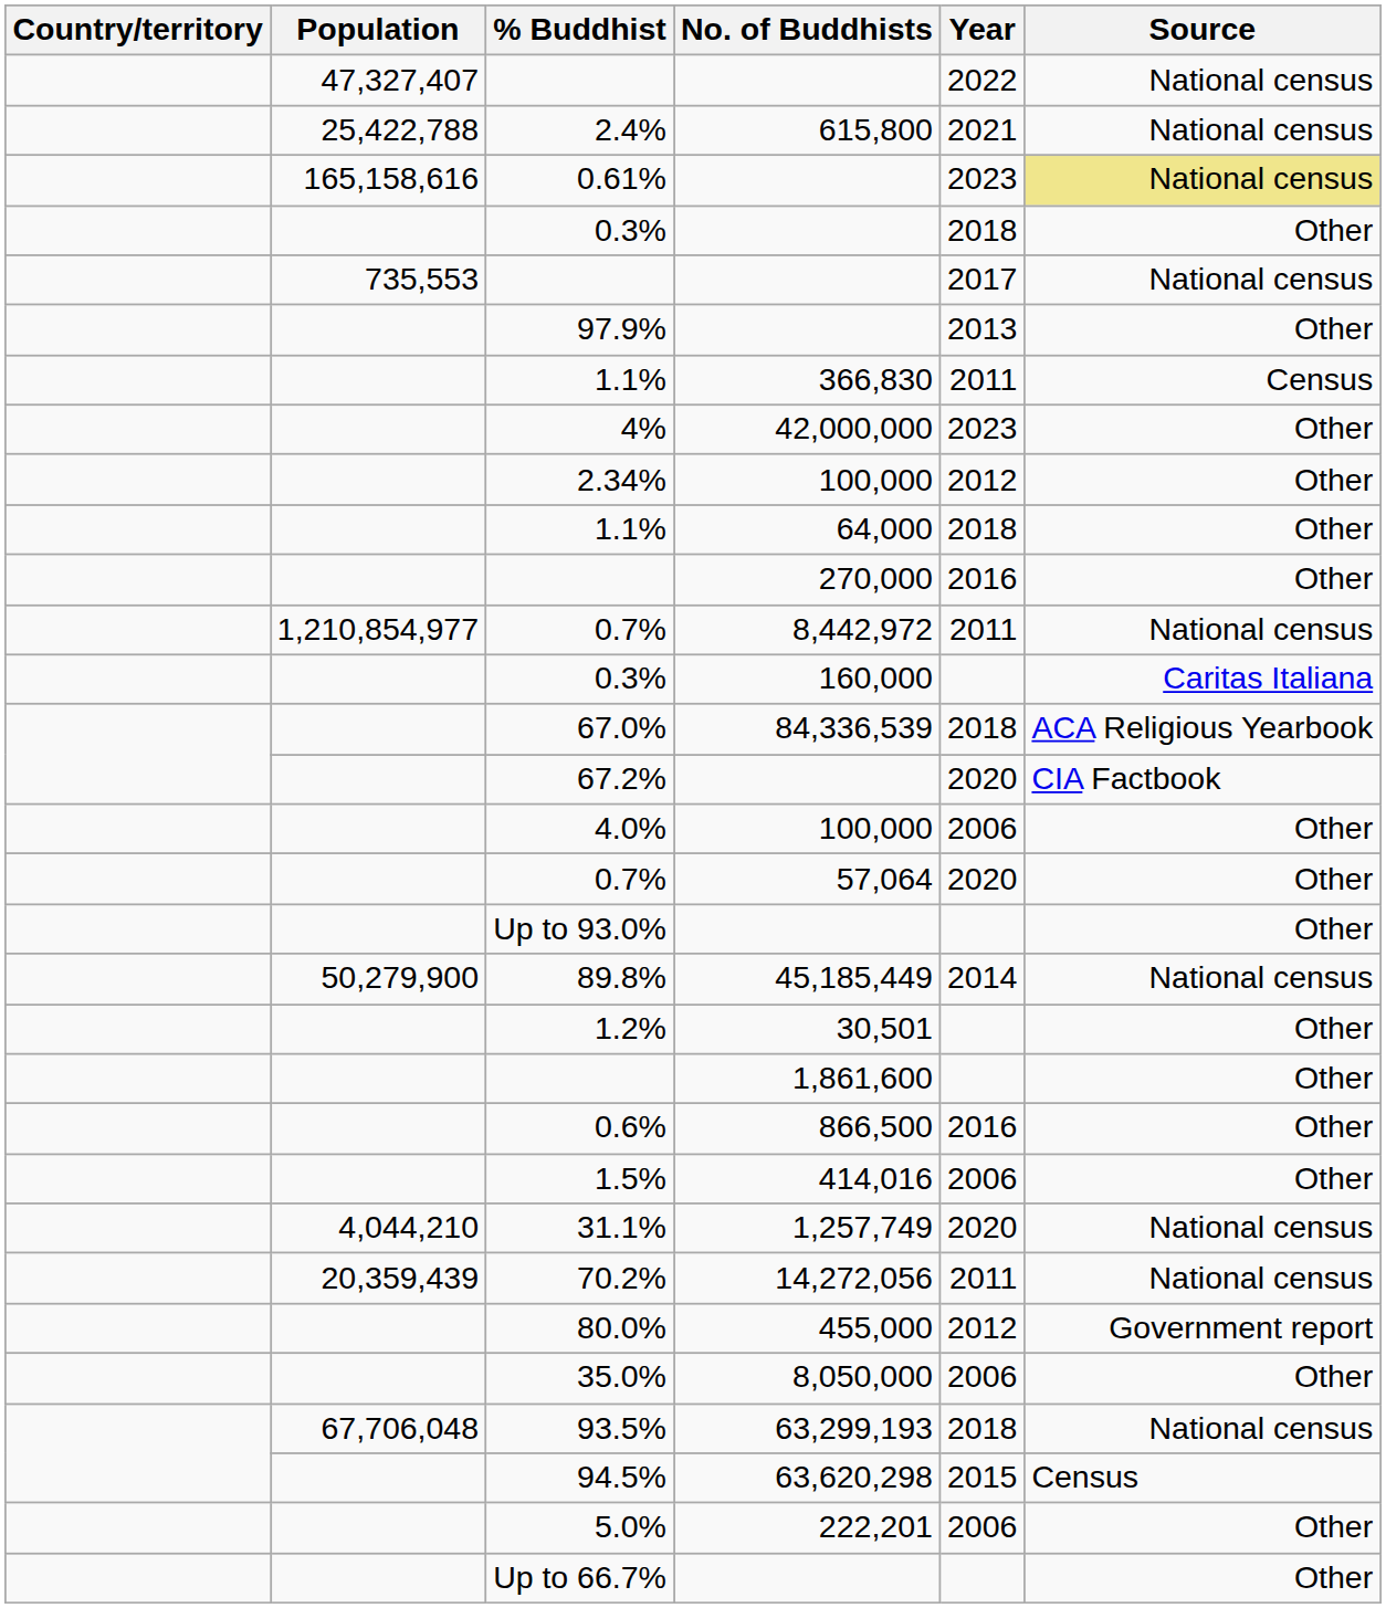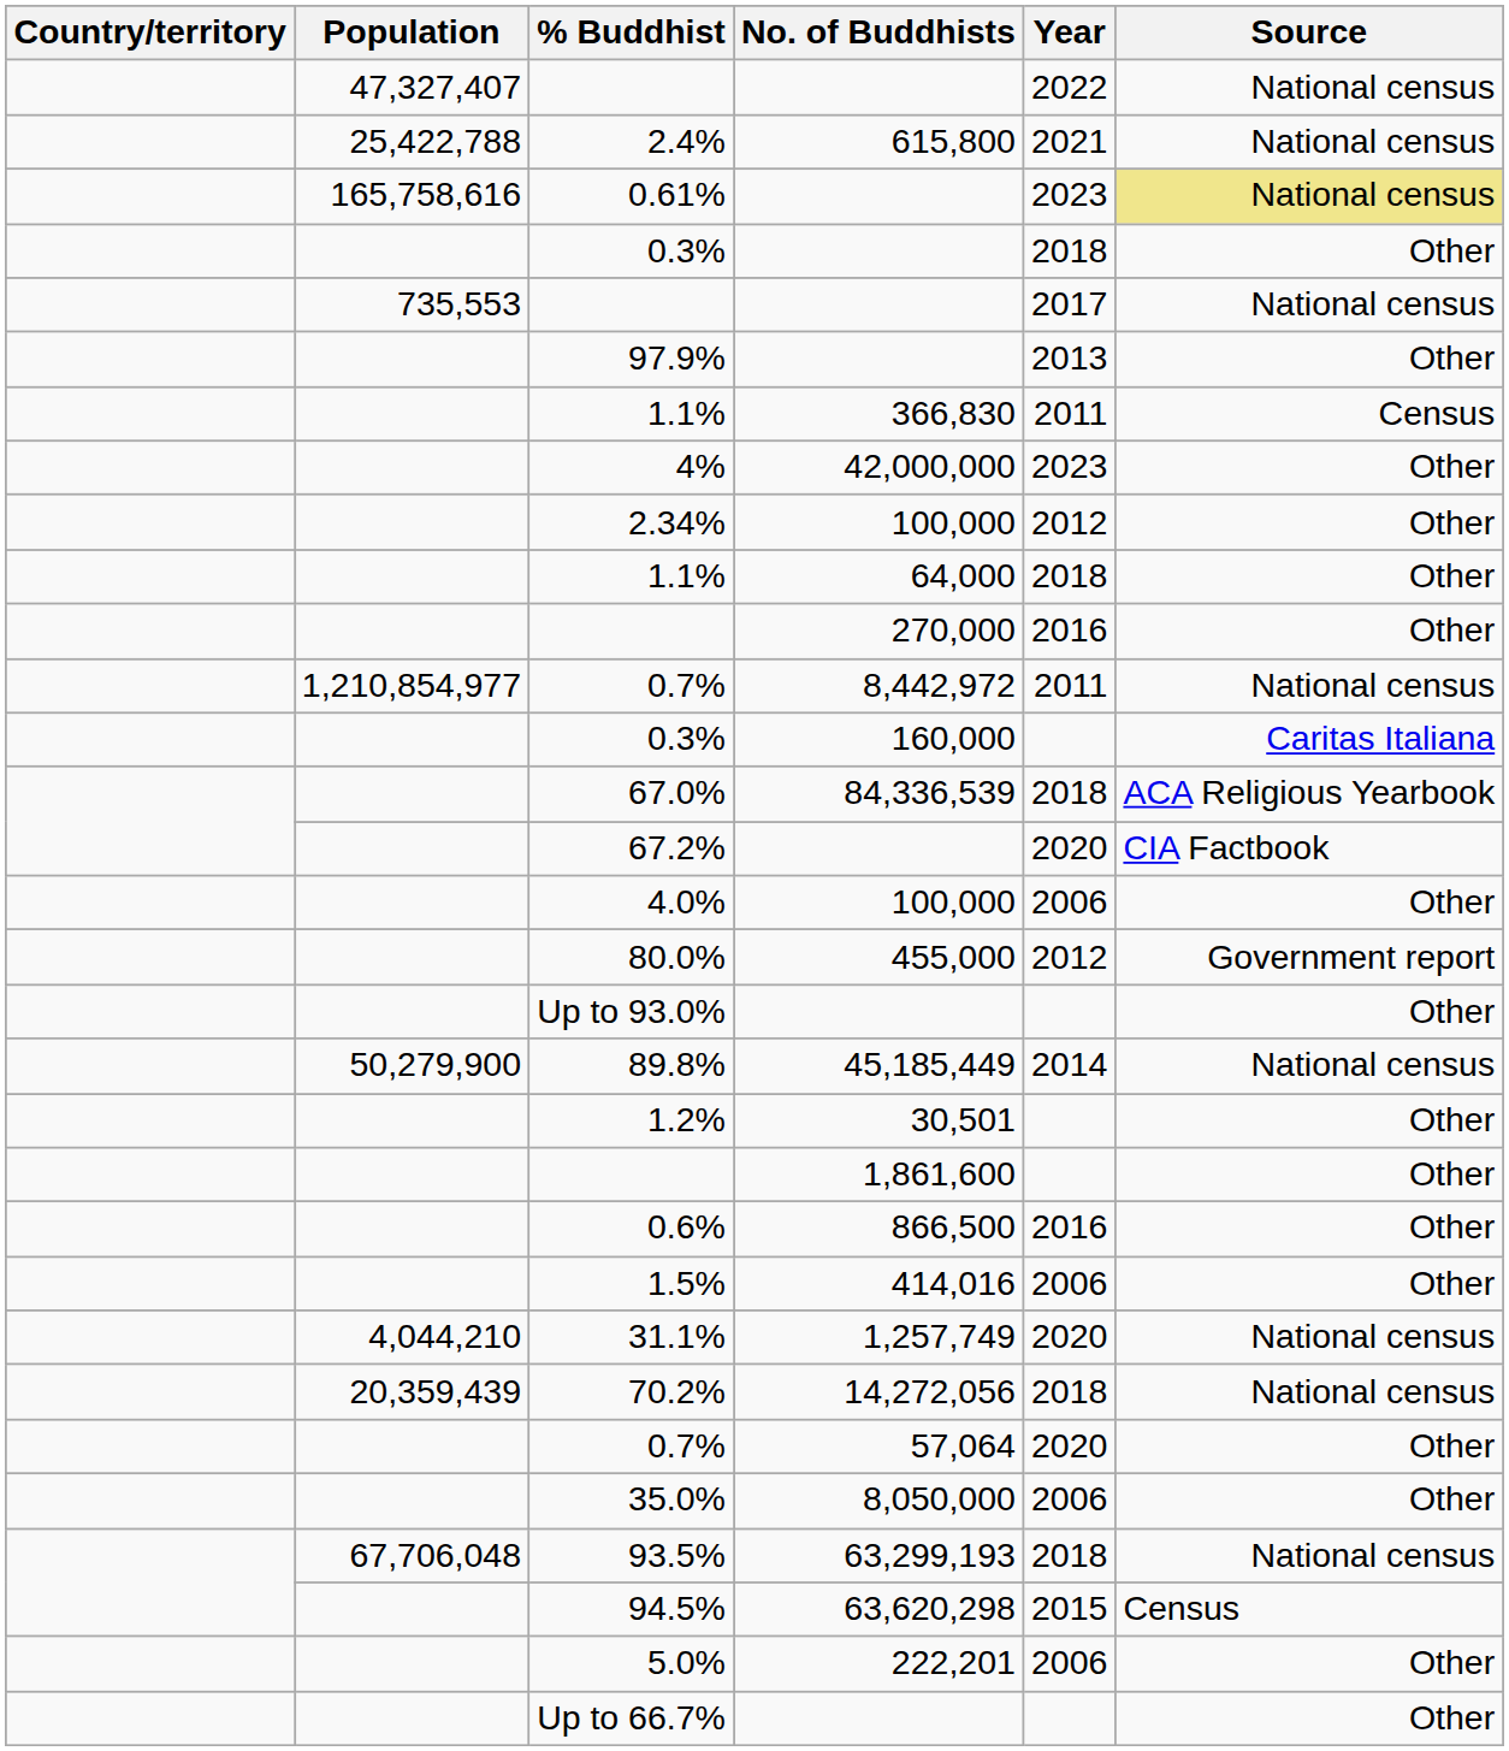 <table class="wikitable sortable col1left col6left" style="text-align:right">
 <tr>
 <th>Country/territory</th>
 <th>Population</th>
 <th>% Buddhist</th>
 <th>No. of Buddhists</th>
 <th>Year</th>
 <th>Source</th>
 </tr>
 <tr>
 <td></td>
 <td>47,327,407</td>
 <td></td>
 <td></td>
 <td>2022</td>
 <td>National census</td>
 </tr>
 <tr>
 <td></td>
 <td>25,422,788</td>
 <td>2.4%</td>
 <td>615,800</td>
 <td>2021</td>
 <td>National census</td>
 </tr>
 <tr>
 <td></td>
-<td>165,158,616</td>
+<td>165,758,616</td>
 <td>0.61%</td>
 <td></td>
 <td>2023</td>
 <td style="background: khaki;">National census</td>
 </tr>
 <tr>
 <td></td>
 <td></td>
 <td>0.3%</td>
 <td></td>
 <td>2018</td>
 <td>Other</td>
 </tr>
 <tr>
 <td></td>
 <td>735,553</td>
 <td></td>
 <td></td>
 <td>2017</td>
 <td>National census</td>
 </tr>
 <tr>
 <td></td>
 <td></td>
 <td>97.9%</td>
 <td></td>
 <td>2013</td>
 <td>Other</td>
 </tr>
 <tr>
 <td></td>
 <td></td>
 <td>1.1%</td>
 <td>366,830</td>
 <td>2011</td>
 <td>Census</td>
 </tr>
 <tr>
 <td></td>
 <td></td>
 <td>4%</td>
 <td>42,000,000</td>
 <td>2023</td>
 <td>Other</td>
 </tr>
 <tr>
 <td></td>
 <td></td>
 <td>2.34%</td>
 <td>100,000</td>
 <td>2012</td>
 <td>Other</td>
 </tr>
 <tr>
 <td></td>
 <td></td>
 <td>1.1%</td>
 <td>64,000</td>
 <td>2018</td>
 <td>Other</td>
 </tr>
 <tr>
 <td></td>
 <td></td>
 <td></td>
 <td>270,000</td>
 <td>2016</td>
 <td>Other</td>
 </tr>
 <tr>
 <td></td>
 <td>1,210,854,977</td>
 <td>0.7%</td>
 <td>8,442,972</td>
 <td>2011</td>
 <td>National census</td>
 </tr>
 <tr>
 <td></td>
 <td></td>
 <td>0.3%</td>
 <td>160,000</td>
 <td></td>
 <td><a href='#'>Caritas Italiana</a></td>
 </tr>
 <tr>
 <td rowspan="2"></td>
 <td></td>
 <td>67.0%</td>
 <td>84,336,539</td>
 <td>2018</td>
 <td><a href='#'>ACA</a> Religious Yearbook</td>
 </tr>
 <tr>
 <td></td>
 <td>67.2%</td>
 <td></td>
 <td>2020</td>
 <td style="text-align:left"><a href='#'>CIA</a> Factbook</td>
 </tr>
 <tr>
 <td></td>
 <td></td>
 <td>4.0%</td>
 <td>100,000</td>
 <td>2006</td>
 <td>Other</td>
 </tr>
 <tr>
 <td></td>
 <td></td>
-<td>0.7%</td>
-<td>57,064</td>
-<td>2020</td>
-<td>Other</td>
+<td>80.0%</td>
+<td>455,000</td>
+<td>2012</td>
+<td>Government report</td>
 </tr>
 <tr>
 <td></td>
 <td></td>
 <td>Up to 93.0%</td>
 <td></td>
 <td></td>
 <td>Other</td>
 </tr>
 <tr>
 <td></td>
 <td>50,279,900</td>
 <td>89.8%</td>
 <td>45,185,449</td>
 <td>2014</td>
 <td>National census</td>
 </tr>
 <tr>
 <td></td>
 <td></td>
 <td>1.2%</td>
 <td>30,501</td>
 <td></td>
 <td>Other</td>
 </tr>
 <tr>
 <td></td>
 <td></td>
 <td></td>
 <td>1,861,600</td>
 <td></td>
 <td>Other</td>
 </tr>
 <tr>
 <td></td>
 <td></td>
 <td>0.6%</td>
 <td>866,500</td>
 <td>2016</td>
 <td>Other</td>
 </tr>
 <tr>
 <td></td>
 <td></td>
 <td>1.5%</td>
 <td>414,016</td>
 <td>2006</td>
 <td>Other</td>
 </tr>
 <tr>
 <td></td>
 <td>4,044,210</td>
 <td>31.1%</td>
 <td>1,257,749</td>
 <td>2020</td>
 <td>National census</td>
 </tr>
 <tr>
 <td></td>
 <td>20,359,439</td>
 <td>70.2%</td>
 <td>14,272,056</td>
-<td>2011</td>
+<td>2018</td>
 <td>National census</td>
 </tr>
 <tr>
 <td></td>
 <td></td>
-<td>80.0%</td>
-<td>455,000</td>
-<td>2012</td>
-<td>Government report</td>
+<td>0.7%</td>
+<td>57,064</td>
+<td>2020</td>
+<td>Other</td>
 </tr>
 <tr>
 <td></td>
 <td></td>
 <td>35.0%</td>
 <td>8,050,000</td>
 <td>2006</td>
 <td>Other</td>
 </tr>
 <tr>
 <td rowspan="2"></td>
 <td>67,706,048</td>
 <td>93.5%</td>
 <td>63,299,193</td>
 <td>2018</td>
 <td>National census</td>
 </tr>
 <tr>
 <td></td>
 <td>94.5%</td>
 <td>63,620,298</td>
 <td>2015</td>
 <td style="text-align:left">Census</td>
 </tr>
 <tr>
 <td></td>
 <td></td>
 <td>5.0%</td>
 <td>222,201</td>
 <td>2006</td>
 <td>Other</td>
 </tr>
 <tr>
 <td></td>
 <td></td>
 <td>Up to 66.7%</td>
 <td></td>
 <td></td>
 <td>Other</td>
 </tr>
 </table>
